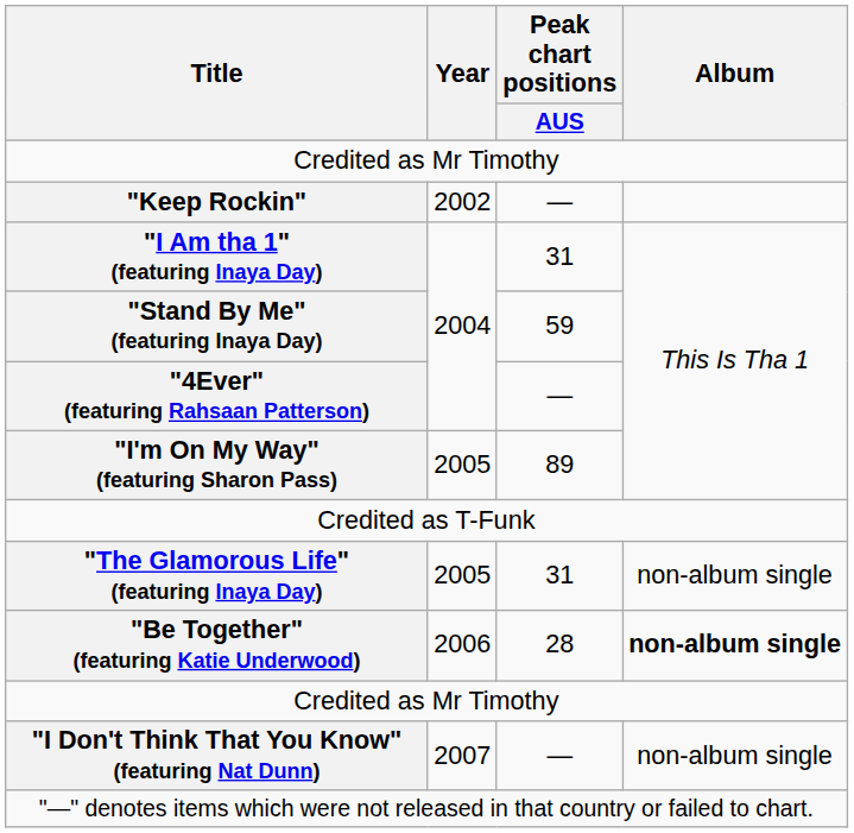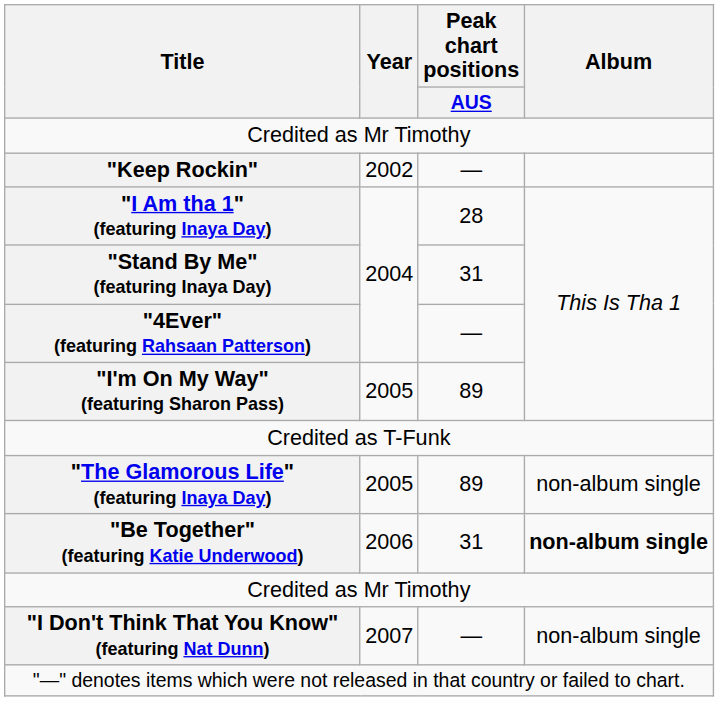 <table class="wikitable plainrowheaders" style="text-align:center;" border="1">
 <tr>
 <th scope="col" rowspan="2" style="width:16em;">Title</th>
 <th scope="col" rowspan="2">Year</th>
 <th scope="col" colspan="1">Peak chart positions</th>
 <th scope="col" rowspan="2">Album</th>
 </tr>
 <tr>
 <th scope="col" style="width:3em;font-size:90%;"><a href='#'>AUS</a><br></th>
 </tr>
 <tr>
 <td colspan=4>Credited as Mr Timothy</td>
 </tr>
 <tr>
 <th scope="row">"Keep Rockin"</th>
 <td>2002</td>
 <td>—</td>
 <td></td>
 </tr>
 <tr>
 <th scope="row">"<a href='#'>I Am tha 1</a>" <br> <small>(featuring <a href='#'>Inaya Day</a>)</small></th>
 <td rowspan="3">2004</td>
-<td>31</td>
+<td>28</td>
 <td rowspan="4"><em>This Is Tha 1</em></td>
 </tr>
 <tr>
 <th scope="row">"Stand By Me" <br> <small>(featuring Inaya Day)</small></th>
-<td>59</td>
+<td>31</td>
 </tr>
 <tr>
 <th scope="row">"4Ever" <br> <small>(featuring <a href='#'>Rahsaan Patterson</a>)</small></th>
 <td>—</td>
 </tr>
 <tr>
 <th scope="row">"I'm On My Way" <br> <small>(featuring Sharon Pass)</small></th>
 <td>2005</td>
 <td>89</td>
 </tr>
 <tr>
 <td colspan=4>Credited as T-Funk</td>
 </tr>
 <tr>
 <th scope="row">"<a href='#'>The Glamorous Life</a>" <br> <small>(featuring <a href='#'>Inaya Day</a>)</small></th>
 <td>2005</td>
-<td>31</td>
+<td>89</td>
 <td>non-album single</td>
 </tr>
 <tr>
 <th scope="row">"Be Together" <br> <small>(featuring <a href='#'>Katie Underwood</a>)</small></th>
 <td>2006</td>
-<td>28</td>
+<td>31</td>
 <td><strong>non-album single</strong></td>
 </tr>
 <tr>
 <td colspan=4>Credited as Mr Timothy</td>
 </tr>
 <tr>
 <th scope="row">"I Don't Think That You Know" <br> <small>(featuring <a href='#'>Nat Dunn</a>)</small></th>
 <td>2007</td>
 <td>—</td>
 <td>non-album single</td>
 </tr>
 <tr>
 <td colspan="8" style="font-size:90%">"—" denotes items which were not released in that country or failed to chart.</td>
 </tr>
 </table>
